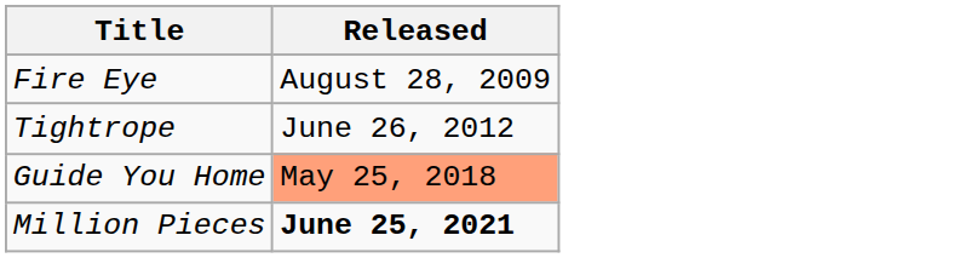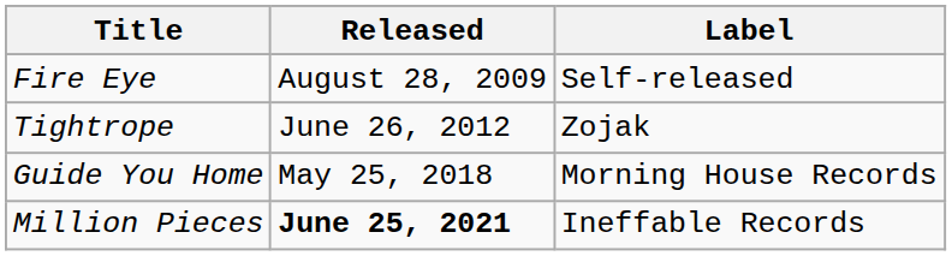 <table class="wikitable">
 <tr>
 <th>Title</th>
 <th>Released</th>
+<th>Label</th>
 </tr>
 <tr>
 <td><em>Fire Eye</em></td>
 <td>August 28, 2009</td>
+<td>Self-released</td>
 </tr>
 <tr>
 <td><em>Tightrope</em></td>
 <td>June 26, 2012</td>
+<td>Zojak</td>
 </tr>
 <tr>
 <td><em>Guide You Home</em></td>
-<td style="background: lightsalmon;">May 25, 2018</td>
+<td>May 25, 2018</td>
+<td>Morning House Records</td>
 </tr>
 <tr>
 <td><em>Million Pieces</em></td>
 <td><strong>June 25, 2021</strong></td>
+<td>Ineffable Records</td>
 </tr>
 </table>
